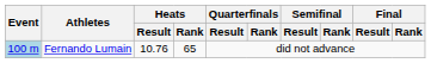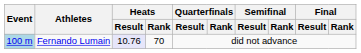 <table class="wikitable" border="1" style="font-size:90%">
 <tr>
 <th rowspan="2">Event</th>
 <th rowspan="2">Athletes</th>
 <th colspan="2">Heats</th>
 <th colspan="2">Quarterfinals</th>
 <th colspan="2">Semifinal</th>
 <th colspan="2">Final</th>
 </tr>
 <tr>
 <th>Result</th>
 <th>Rank</th>
 <th>Result</th>
 <th>Rank</th>
 <th>Result</th>
 <th>Rank</th>
 <th>Result</th>
 <th>Rank</th>
 </tr>
 <tr>
 <td style="background: lightblue;"><a href='#'>100 m</a></td>
 <td><a href='#'>Fernando Lumain</a></td>
-<td align=center>10.76</td>
-<td align=center>65</td>
+<td align=center style="background: lavender;">10.76</td>
+<td align=center>70</td>
 <td align=center colspan=6>did not advance</td>
 </tr>
 </table>
